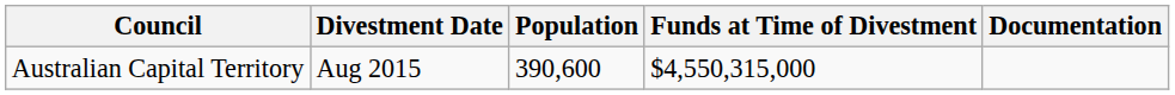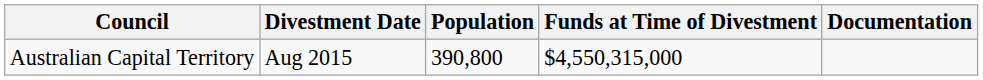 <table class="wikitable">
 <tr>
 <th>Council</th>
 <th>Divestment Date</th>
 <th>Population</th>
 <th>Funds at Time of Divestment</th>
 <th>Documentation</th>
 </tr>
 <tr>
 <td>Australian Capital Territory</td>
 <td>Aug 2015</td>
-<td>390,600</td>
+<td>390,800</td>
 <td>$4,550,315,000</td>
 <td></td>
 </tr>
 </table>
